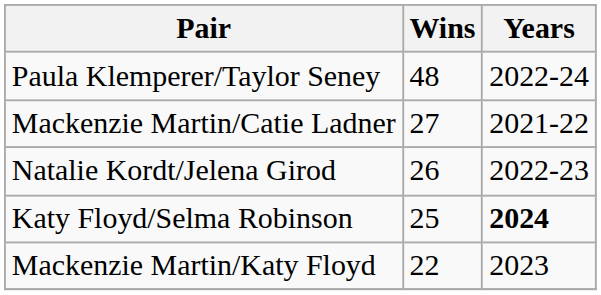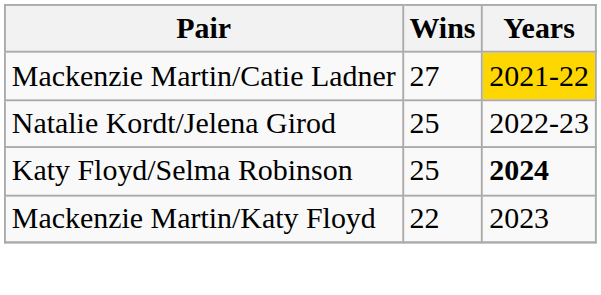 <table class="wikitable">
 <tr>
 <th>Pair</th>
 <th>Wins</th>
 <th>Years</th>
 </tr>
 <tr>
-<td>Paula Klemperer/Taylor Seney</td>
-<td>48</td>
-<td>2022-24</td>
-</tr>
-<tr>
 <td>Mackenzie Martin/Catie Ladner</td>
 <td>27</td>
-<td>2021-22</td>
+<td style="background: gold;">2021-22</td>
 </tr>
 <tr>
 <td>Natalie Kordt/Jelena Girod</td>
-<td>26</td>
+<td>25</td>
 <td>2022-23</td>
 </tr>
 <tr>
 <td>Katy Floyd/Selma Robinson</td>
 <td>25</td>
 <td><strong>2024</strong></td>
 </tr>
 <tr>
 <td>Mackenzie Martin/Katy Floyd</td>
 <td>22</td>
 <td>2023</td>
 </tr>
 <tr>
 </tr>
 </table>
